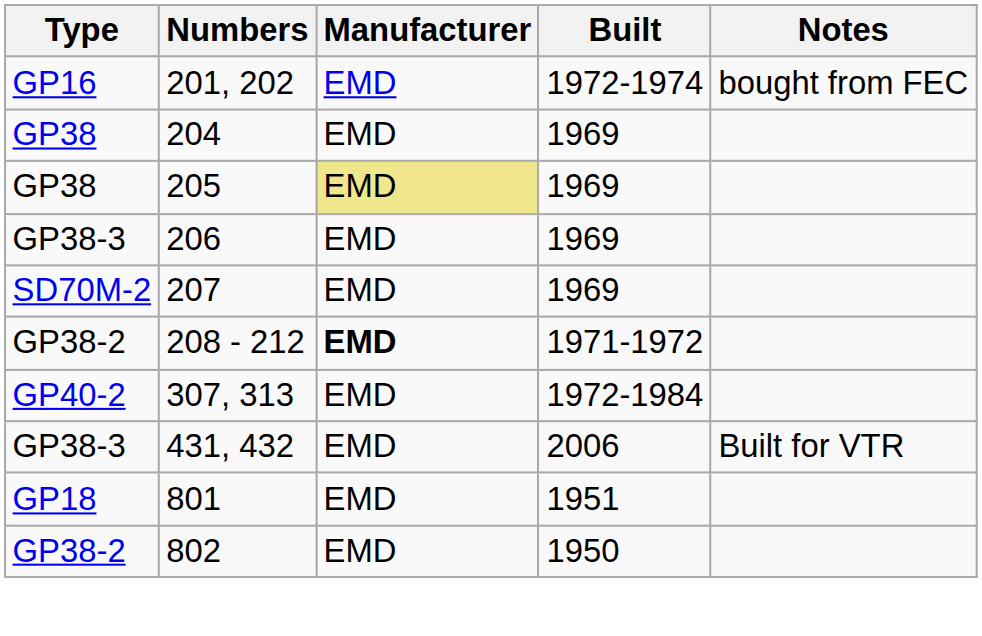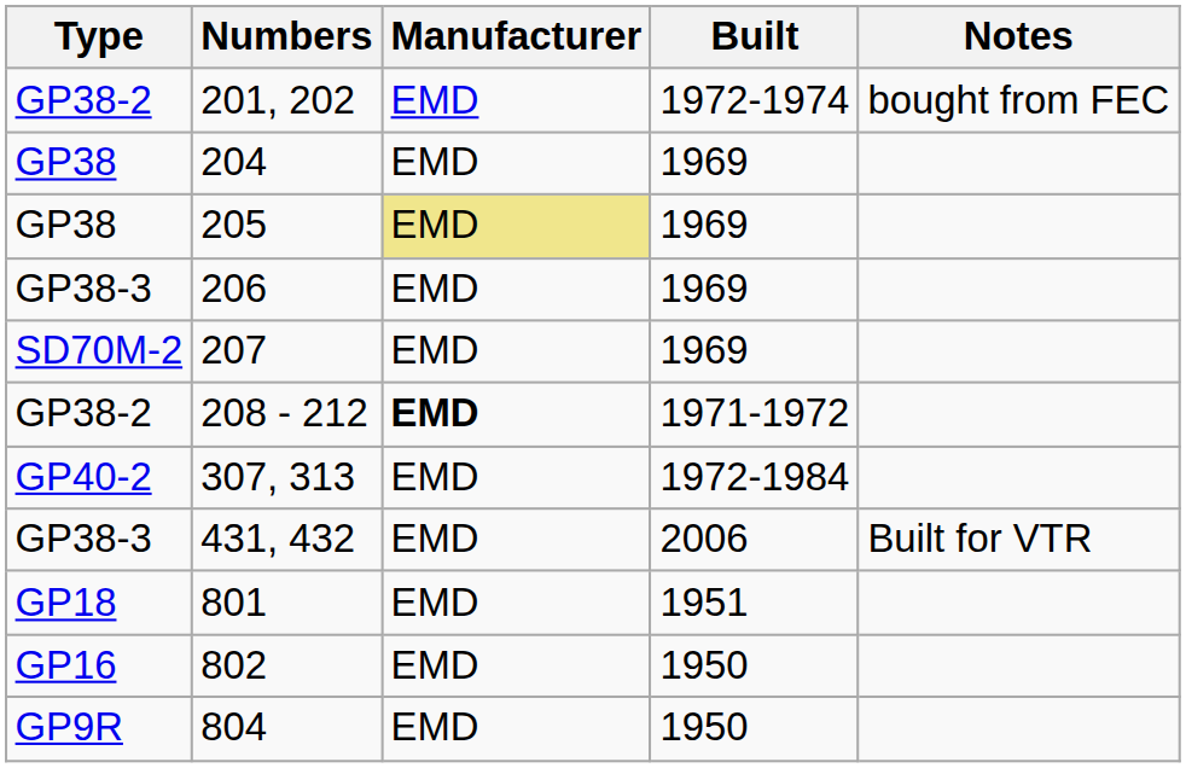 <table class="wikitable sortable">
 <tr>
 <th>Type</th>
 <th>Numbers</th>
 <th>Manufacturer</th>
 <th>Built</th>
 <th>Notes</th>
 </tr>
 <tr>
-<td><a href='#'>GP16</a></td>
+<td><a href='#'>GP38-2</a></td>
 <td>201, 202</td>
 <td><a href='#'>EMD</a></td>
 <td>1972-1974</td>
 <td>bought from FEC</td>
 </tr>
 <tr>
 <td><a href='#'>GP38</a></td>
 <td>204</td>
 <td>EMD</td>
 <td>1969</td>
 <td></td>
 </tr>
 <tr>
 <td>GP38</td>
 <td>205</td>
 <td style="background: khaki;">EMD</td>
 <td>1969</td>
 <td></td>
 </tr>
 <tr>
 <td>GP38-3</td>
 <td>206</td>
 <td>EMD</td>
 <td>1969</td>
 <td></td>
 </tr>
 <tr>
 <td><a href='#'>SD70M-2</a></td>
 <td>207</td>
 <td>EMD</td>
 <td>1969</td>
 <td></td>
 </tr>
 <tr>
 <td>GP38-2</td>
 <td>208 - 212</td>
 <td><strong>EMD</strong></td>
 <td>1971-1972</td>
 <td></td>
 </tr>
 <tr>
 <td><a href='#'>GP40-2</a></td>
 <td>307, 313</td>
 <td>EMD</td>
 <td>1972-1984</td>
 <td></td>
 </tr>
 <tr>
 <td>GP38-3</td>
 <td>431, 432</td>
 <td>EMD</td>
 <td>2006</td>
 <td>Built for VTR</td>
 </tr>
 <tr>
 <td><a href='#'>GP18</a></td>
 <td>801</td>
 <td>EMD</td>
 <td>1951</td>
 <td></td>
 </tr>
 <tr>
-<td><a href='#'>GP38-2</a></td>
+<td><a href='#'>GP16</a></td>
 <td>802</td>
 <td>EMD</td>
 <td>1950</td>
 <td></td>
 </tr>
+<tr>
+<td><a href='#'>GP9R</a></td>
+<td>804</td>
+<td>EMD</td>
+<td>1950</td>
+<td></td>
+</tr>
 </table>
